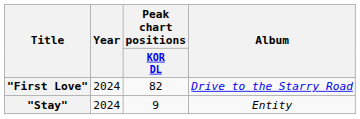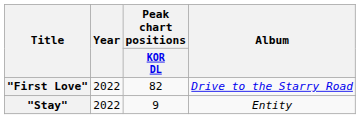 <table class="wikitable plainrowheaders" style="text-align:center">
 <tr>
 <th scope="col" rowspan="2">Title</th>
 <th scope="col" rowspan="2">Year</th>
 <th scope="col" colspan="1">Peak chart positions</th>
 <th scope="col" rowspan="2">Album</th>
 </tr>
 <tr>
 <th scope="col" style="width:3em;font-size:90%"><a href='#'>KOR<br>DL</a><br></th>
 </tr>
 <tr>
 <th scope="row">"First Love"</th>
-<td>2024</td>
+<td>2022</td>
 <td>82</td>
 <td><em><a href='#'>Drive to the Starry Road</a></em></td>
 </tr>
 <tr>
 <th scope="row">"Stay"</th>
-<td>2024</td>
+<td>2022</td>
 <td>9</td>
 <td><em>Entity</em></td>
 </tr>
 </table>
